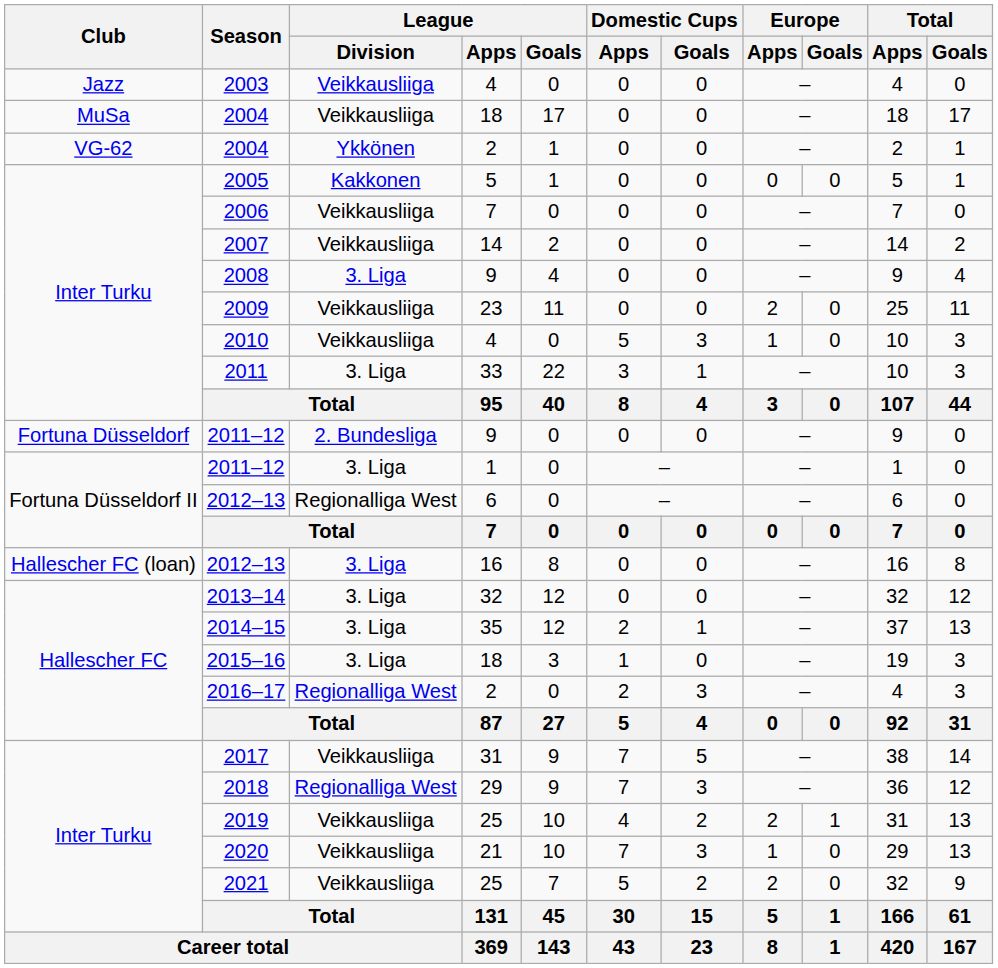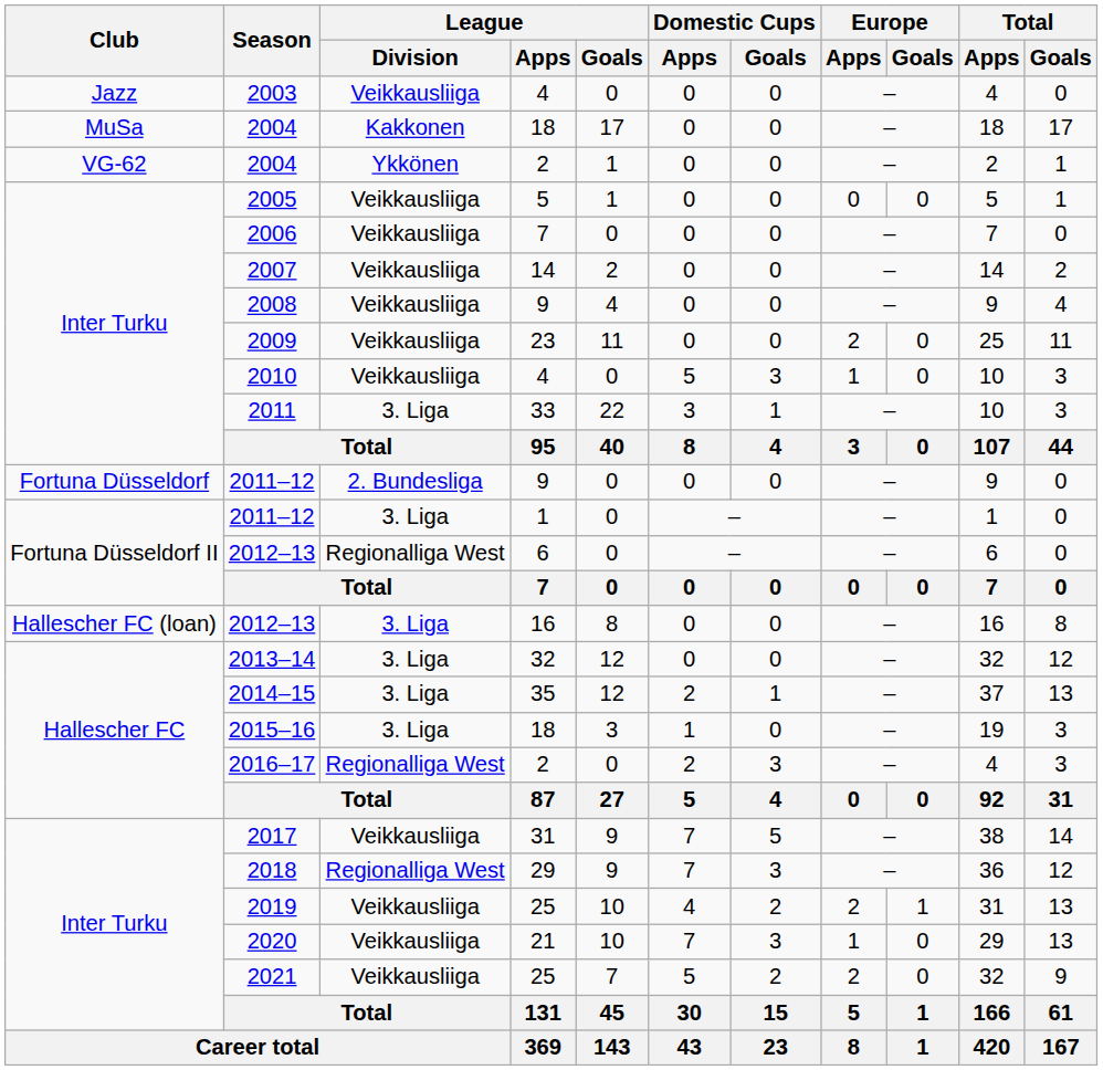 <table class="wikitable" style="text-align:center">
 <tr>
 <th rowspan="2">Club</th>
 <th rowspan="2">Season</th>
 <th colspan="3">League</th>
 <th colspan="2">Domestic Cups</th>
 <th colspan="2">Europe</th>
 <th colspan="2">Total</th>
 </tr>
 <tr>
 <th>Division</th>
 <th>Apps</th>
 <th>Goals</th>
 <th>Apps</th>
 <th>Goals</th>
 <th>Apps</th>
 <th>Goals</th>
 <th>Apps</th>
 <th>Goals</th>
 </tr>
 <tr>
 <td><a href='#'>Jazz</a></td>
 <td><a href='#'>2003</a></td>
 <td rowspan="1"><a href='#'>Veikkausliiga</a></td>
 <td>4</td>
 <td>0</td>
 <td>0</td>
 <td>0</td>
 <td colspan="2">–</td>
 <td>4</td>
 <td>0</td>
 </tr>
 <tr>
 <td><a href='#'>MuSa</a></td>
 <td><a href='#'>2004</a></td>
-<td>Veikkausliiga</td>
+<td><a href='#'>Kakkonen</a></td>
 <td>18</td>
 <td>17</td>
 <td>0</td>
 <td>0</td>
 <td colspan="2">–</td>
 <td>18</td>
 <td>17</td>
 </tr>
 <tr>
 <td><a href='#'>VG-62</a></td>
 <td><a href='#'>2004</a></td>
 <td><a href='#'>Ykkönen</a></td>
 <td>2</td>
 <td>1</td>
 <td>0</td>
 <td>0</td>
 <td colspan="2">–</td>
 <td>2</td>
 <td>1</td>
 </tr>
 <tr>
 <td rowspan="8"><a href='#'>Inter Turku</a></td>
 <td><a href='#'>2005</a></td>
-<td><a href='#'>Kakkonen</a></td>
+<td>Veikkausliiga</td>
 <td>5</td>
 <td>1</td>
 <td>0</td>
 <td>0</td>
 <td>0</td>
 <td>0</td>
 <td>5</td>
 <td>1</td>
 </tr>
 <tr>
 <td><a href='#'>2006</a></td>
 <td>Veikkausliiga</td>
 <td>7</td>
 <td>0</td>
 <td>0</td>
 <td>0</td>
 <td colspan="2">–</td>
 <td>7</td>
 <td>0</td>
 </tr>
 <tr>
 <td><a href='#'>2007</a></td>
 <td>Veikkausliiga</td>
 <td>14</td>
 <td>2</td>
 <td>0</td>
 <td>0</td>
 <td colspan="2">–</td>
 <td>14</td>
 <td>2</td>
 </tr>
 <tr>
 <td><a href='#'>2008</a></td>
-<td><a href='#'>3. Liga</a></td>
+<td>Veikkausliiga</td>
 <td>9</td>
 <td>4</td>
 <td>0</td>
 <td>0</td>
 <td colspan="2">–</td>
 <td>9</td>
 <td>4</td>
 </tr>
 <tr>
 <td><a href='#'>2009</a></td>
 <td>Veikkausliiga</td>
 <td>23</td>
 <td>11</td>
 <td>0</td>
 <td>0</td>
 <td>2</td>
 <td>0</td>
 <td>25</td>
 <td>11</td>
 </tr>
 <tr>
 <td><a href='#'>2010</a></td>
 <td>Veikkausliiga</td>
 <td>4</td>
 <td>0</td>
 <td>5</td>
 <td>3</td>
 <td>1</td>
 <td>0</td>
 <td>10</td>
 <td>3</td>
 </tr>
 <tr>
 <td><a href='#'>2011</a></td>
 <td>3. Liga</td>
 <td>33</td>
 <td>22</td>
 <td>3</td>
 <td>1</td>
 <td colspan="2">–</td>
 <td>10</td>
 <td>3</td>
 </tr>
 <tr>
 <th colspan="2">Total</th>
 <th>95</th>
 <th>40</th>
 <th>8</th>
 <th>4</th>
 <th>3</th>
 <th>0</th>
 <th>107</th>
 <th>44</th>
 </tr>
 <tr>
 <td><a href='#'>Fortuna Düsseldorf</a></td>
 <td><a href='#'>2011–12</a></td>
 <td><a href='#'>2. Bundesliga</a></td>
 <td>9</td>
 <td>0</td>
 <td>0</td>
 <td>0</td>
 <td colspan="2">–</td>
 <td>9</td>
 <td>0</td>
 </tr>
 <tr>
 <td rowspan="3">Fortuna Düsseldorf II</td>
 <td><a href='#'>2011–12</a></td>
 <td>3. Liga</td>
 <td>1</td>
 <td>0</td>
 <td colspan="2">–</td>
 <td colspan="2">–</td>
 <td>1</td>
 <td>0</td>
 </tr>
 <tr>
 <td><a href='#'>2012–13</a></td>
 <td>Regionalliga West</td>
 <td>6</td>
 <td>0</td>
 <td colspan="2">–</td>
 <td colspan="2">–</td>
 <td>6</td>
 <td>0</td>
 </tr>
 <tr>
 <th colspan="2">Total</th>
 <th>7</th>
 <th>0</th>
 <th>0</th>
 <th>0</th>
 <th>0</th>
 <th>0</th>
 <th>7</th>
 <th>0</th>
 </tr>
 <tr>
 <td><a href='#'>Hallescher FC</a> (loan)</td>
 <td><a href='#'>2012–13</a></td>
 <td><a href='#'>3. Liga</a></td>
 <td>16</td>
 <td>8</td>
 <td>0</td>
 <td>0</td>
 <td colspan="2">–</td>
 <td>16</td>
 <td>8</td>
 </tr>
 <tr>
 <td rowspan="5"><a href='#'>Hallescher FC</a></td>
 <td><a href='#'>2013–14</a></td>
 <td>3. Liga</td>
 <td>32</td>
 <td>12</td>
 <td>0</td>
 <td>0</td>
 <td colspan="2">–</td>
 <td>32</td>
 <td>12</td>
 </tr>
 <tr>
 <td><a href='#'>2014–15</a></td>
 <td>3. Liga</td>
 <td>35</td>
 <td>12</td>
 <td>2</td>
 <td>1</td>
 <td colspan="2">–</td>
 <td>37</td>
 <td>13</td>
 </tr>
 <tr>
 <td><a href='#'>2015–16</a></td>
 <td>3. Liga</td>
 <td>18</td>
 <td>3</td>
 <td>1</td>
 <td>0</td>
 <td colspan="2">–</td>
 <td>19</td>
 <td>3</td>
 </tr>
 <tr>
 <td><a href='#'>2016–17</a></td>
 <td><a href='#'>Regionalliga West</a></td>
 <td>2</td>
 <td>0</td>
 <td>2</td>
 <td>3</td>
 <td colspan="2">–</td>
 <td>4</td>
 <td>3</td>
 </tr>
 <tr>
 <th colspan="2">Total</th>
 <th>87</th>
 <th>27</th>
 <th>5</th>
 <th>4</th>
 <th>0</th>
 <th>0</th>
 <th>92</th>
 <th>31</th>
 </tr>
 <tr>
 <td rowspan="6"><a href='#'>Inter Turku</a></td>
 <td><a href='#'>2017</a></td>
 <td>Veikkausliiga</td>
 <td>31</td>
 <td>9</td>
 <td>7</td>
 <td>5</td>
 <td colspan="2">–</td>
 <td>38</td>
 <td>14</td>
 </tr>
 <tr>
 <td><a href='#'>2018</a></td>
 <td><a href='#'>Regionalliga West</a></td>
 <td>29</td>
 <td>9</td>
 <td>7</td>
 <td>3</td>
 <td colspan="2">–</td>
 <td>36</td>
 <td>12</td>
 </tr>
 <tr>
 <td><a href='#'>2019</a></td>
 <td>Veikkausliiga</td>
 <td>25</td>
 <td>10</td>
 <td>4</td>
 <td>2</td>
 <td>2</td>
 <td>1</td>
 <td>31</td>
 <td>13</td>
 </tr>
 <tr>
 <td><a href='#'>2020</a></td>
 <td>Veikkausliiga</td>
 <td>21</td>
 <td>10</td>
 <td>7</td>
 <td>3</td>
 <td>1</td>
 <td>0</td>
 <td>29</td>
 <td>13</td>
 </tr>
 <tr>
 <td><a href='#'>2021</a></td>
 <td>Veikkausliiga</td>
 <td>25</td>
 <td>7</td>
 <td>5</td>
 <td>2</td>
 <td>2</td>
 <td>0</td>
 <td>32</td>
 <td>9</td>
 </tr>
 <tr>
 <th colspan="2">Total</th>
 <th>131</th>
 <th>45</th>
 <th>30</th>
 <th>15</th>
 <th>5</th>
 <th>1</th>
 <th>166</th>
 <th>61</th>
 </tr>
 <tr>
 <th colspan="3">Career total</th>
 <th>369</th>
 <th>143</th>
 <th>43</th>
 <th>23</th>
 <th>8</th>
 <th>1</th>
 <th>420</th>
 <th>167</th>
 </tr>
 </table>
